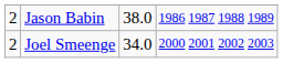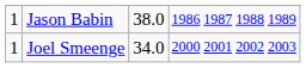 <table class="wikitable">
 <tr>
 </tr>
 <tr>
-<td>2</td>
+<td>1</td>
 <td><a href='#'>Jason Babin</a></td>
 <td>38.0</td>
 <td style="font-size:80%;"><a href='#'>1986</a> <a href='#'>1987</a> <a href='#'>1988</a> <a href='#'>1989</a></td>
 </tr>
 <tr>
-<td>2</td>
+<td>1</td>
 <td><a href='#'>Joel Smeenge</a></td>
 <td>34.0</td>
 <td style="font-size:80%;"><a href='#'>2000</a> <a href='#'>2001</a> <a href='#'>2002</a> <a href='#'>2003</a></td>
 </tr>
 </table>
